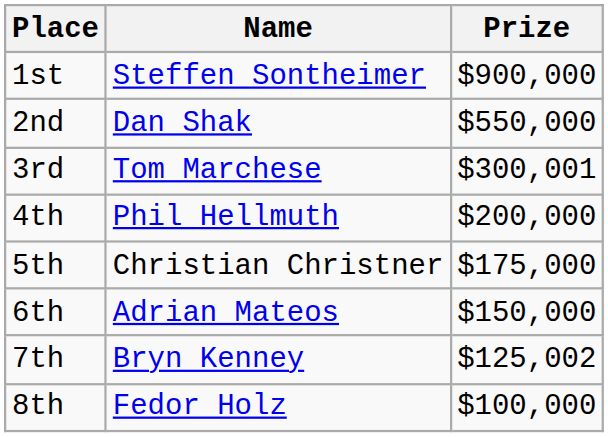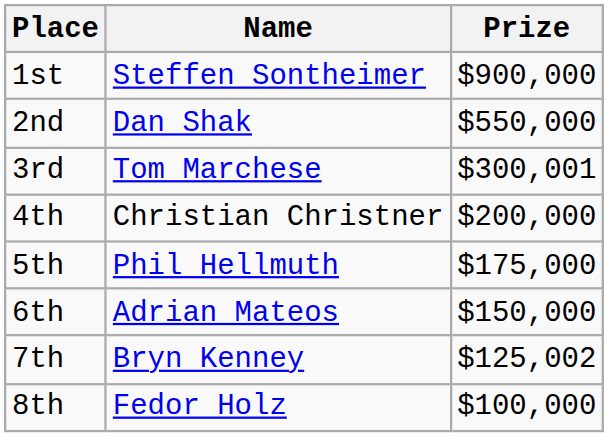 <table class="wikitable">
 <tr>
 <th>Place</th>
 <th>Name</th>
 <th>Prize</th>
 </tr>
 <tr>
 <td>1st</td>
 <td> <a href='#'>Steffen Sontheimer</a></td>
 <td>$900,000</td>
 </tr>
 <tr>
 <td>2nd</td>
 <td> <a href='#'>Dan Shak</a></td>
 <td>$550,000</td>
 </tr>
 <tr>
 <td>3rd</td>
 <td> <a href='#'>Tom Marchese</a></td>
 <td>$300,001</td>
 </tr>
 <tr>
 <td>4th</td>
-<td> <a href='#'>Phil Hellmuth</a></td>
+<td> Christian Christner</td>
 <td>$200,000</td>
 </tr>
 <tr>
 <td>5th</td>
-<td> Christian Christner</td>
+<td> <a href='#'>Phil Hellmuth</a></td>
 <td>$175,000</td>
 </tr>
 <tr>
 <td>6th</td>
 <td> <a href='#'>Adrian Mateos</a></td>
 <td>$150,000</td>
 </tr>
 <tr>
 <td>7th</td>
 <td> <a href='#'>Bryn Kenney</a></td>
 <td>$125,002</td>
 </tr>
 <tr>
 <td>8th</td>
 <td> <a href='#'>Fedor Holz</a></td>
 <td>$100,000</td>
 </tr>
 </table>
